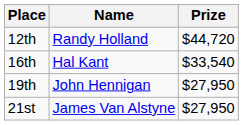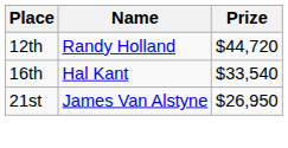 <table class="wikitable">
 <tr>
 <th bgcolor="#FFEBAD">Place</th>
 <th bgcolor="#FFEBAD">Name</th>
 <th bgcolor="#FFEBAD">Prize</th>
 </tr>
 <tr>
 <td>12th</td>
 <td><a href='#'>Randy Holland</a></td>
 <td>$44,720</td>
 </tr>
 <tr>
 <td>16th</td>
 <td><a href='#'>Hal Kant</a></td>
 <td>$33,540</td>
 </tr>
 <tr>
-<td>19th</td>
-<td><a href='#'>John Hennigan</a></td>
-<td>$27,950</td>
-</tr>
-<tr>
 <td>21st</td>
 <td><a href='#'>James Van Alstyne</a></td>
-<td>$27,950</td>
+<td>$26,950</td>
 </tr>
 </table>
